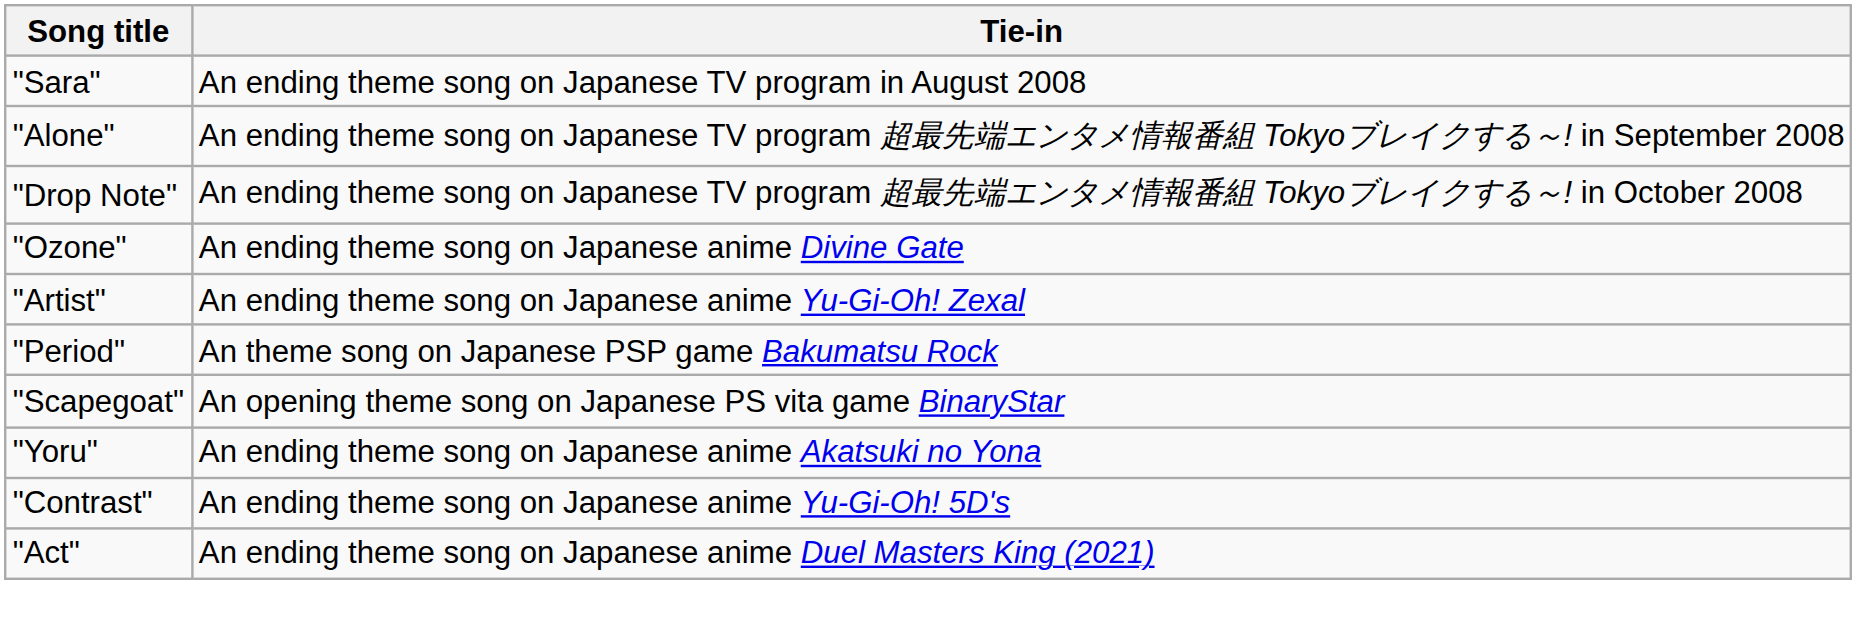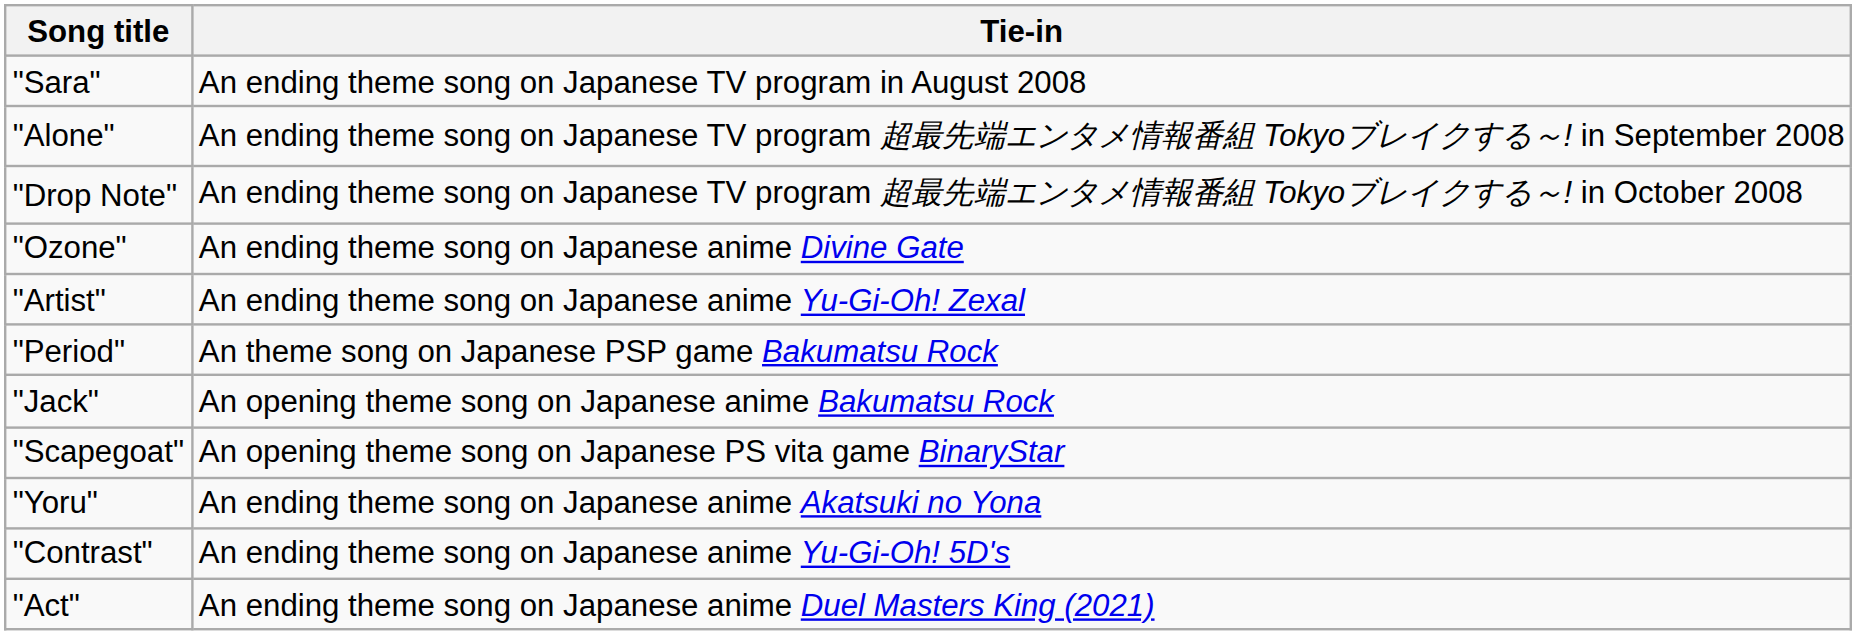 <table class="wikitable" style="font-size:small;">
 <tr>
 <th>Song title</th>
 <th>Tie-in</th>
 </tr>
 <tr>
 <td>"Sara"</td>
 <td>An ending theme song on Japanese TV program  in August 2008</td>
 </tr>
 <tr>
 <td>"Alone"</td>
 <td>An ending theme song on Japanese TV program <em>超最先端エンタメ情報番組 Tokyoブレイクする～!</em> in September 2008</td>
 </tr>
 <tr>
 <td>"Drop Note"</td>
 <td>An ending theme song on Japanese TV program <em>超最先端エンタメ情報番組 Tokyoブレイクする～!</em> in October 2008</td>
 </tr>
 <tr>
 <td>"Ozone"</td>
 <td>An ending theme song on Japanese anime <em><a href='#'>Divine Gate</a></em></td>
 </tr>
 <tr>
 <td>"Artist"</td>
 <td>An ending theme song on Japanese anime <em><a href='#'>Yu-Gi-Oh! Zexal</a></em></td>
 </tr>
 <tr>
 <td>"Period"</td>
 <td>An theme song on Japanese PSP game <em><a href='#'>Bakumatsu Rock</a></em></td>
 </tr>
 <tr>
+<td>"Jack"</td>
+<td>An opening theme song on Japanese anime <em><a href='#'>Bakumatsu Rock</a></em></td>
+</tr>
+<tr>
 <td>"Scapegoat"</td>
 <td>An opening theme song on Japanese PS vita game <em><a href='#'>BinaryStar</a></em></td>
 </tr>
 <tr>
 <td>"Yoru"</td>
 <td>An ending theme song on Japanese anime <em><a href='#'>Akatsuki no Yona</a></em></td>
 </tr>
 <tr>
 <td>"Contrast"</td>
 <td>An ending theme song on Japanese anime <em><a href='#'>Yu-Gi-Oh! 5D's</a></em></td>
 </tr>
 <tr>
 <td>"Act"</td>
 <td>An ending theme song on Japanese anime <em><a href='#'>Duel Masters King (2021)</a></em></td>
 </tr>
 </table>
